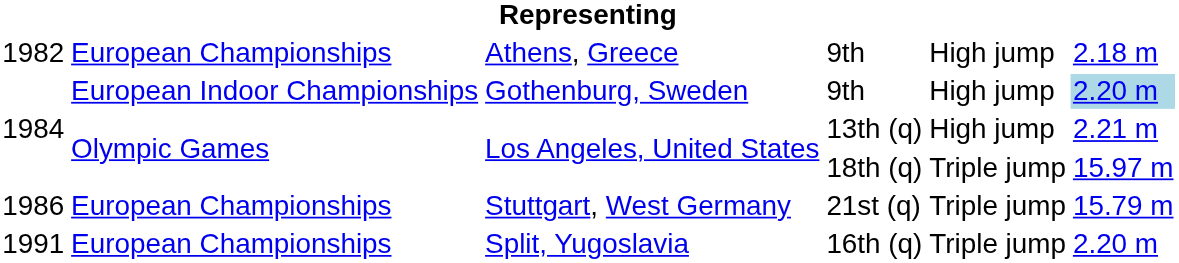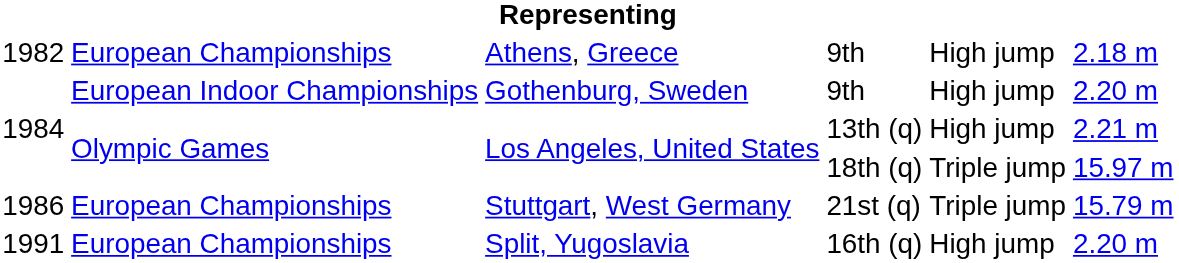 <table>
 <tr>
 <th colspan="6">Representing </th>
 </tr>
 <tr>
 <td>1982</td>
 <td><a href='#'>European Championships</a></td>
 <td><a href='#'>Athens</a>, <a href='#'>Greece</a></td>
 <td>9th</td>
 <td>High jump</td>
 <td><a href='#'>2.18 m</a></td>
 </tr>
 <tr>
 <td rowspan=3>1984</td>
 <td><a href='#'>European Indoor Championships</a></td>
 <td><a href='#'>Gothenburg, Sweden</a></td>
 <td>9th</td>
 <td>High jump</td>
-<td style="background: lightblue;"><a href='#'>2.20 m</a></td>
+<td><a href='#'>2.20 m</a></td>
 </tr>
 <tr>
 <td rowspan=2><a href='#'>Olympic Games</a></td>
 <td rowspan=2><a href='#'>Los Angeles, United States</a></td>
 <td>13th (q)</td>
 <td>High jump</td>
 <td><a href='#'>2.21 m</a></td>
 </tr>
 <tr>
 <td>18th (q)</td>
 <td>Triple jump</td>
 <td><a href='#'>15.97 m</a></td>
 </tr>
 <tr>
 <td>1986</td>
 <td><a href='#'>European Championships</a></td>
 <td><a href='#'>Stuttgart</a>, <a href='#'>West Germany</a></td>
 <td>21st (q)</td>
 <td>Triple jump</td>
 <td><a href='#'>15.79 m</a></td>
 </tr>
 <tr>
 <td>1991</td>
 <td><a href='#'>European Championships</a></td>
 <td><a href='#'>Split, Yugoslavia</a></td>
 <td>16th (q)</td>
-<td>Triple jump</td>
+<td>High jump</td>
 <td><a href='#'>2.20 m</a></td>
 </tr>
 </table>
